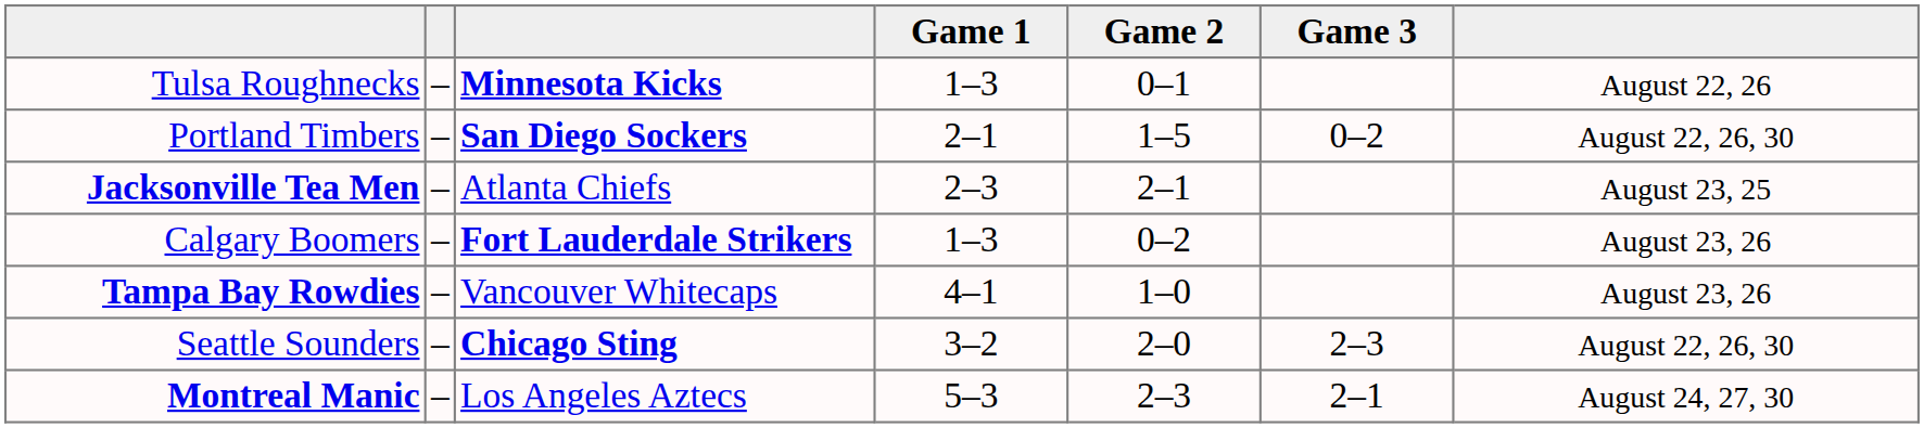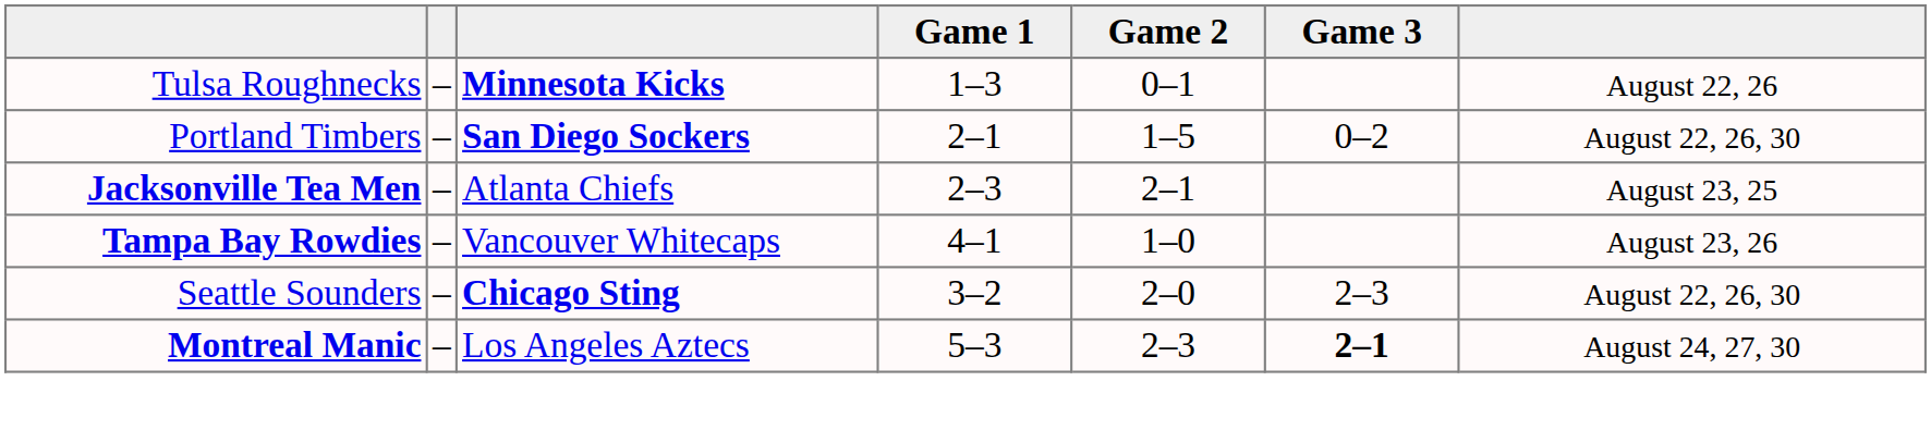 <table style=border-collapse:collapse border=1 cellspacing=0 cellpadding=2>
 <tr align=center bgcolor=#efefef>
 <th width=180></th>
 <th width=5></th>
 <th width=180></th>
 <th width=80>Game 1</th>
 <th width=80>Game 2</th>
 <th width=80>Game 3</th>
 <td width=200></td>
 </tr>
 <tr align=center bgcolor=fffafa>
 <td align=right><a href='#'>Tulsa Roughnecks</a></td>
 <td>–</td>
 <td align=left><strong><a href='#'>Minnesota Kicks</a></strong></td>
 <td>1–3</td>
 <td>0–1</td>
 <td></td>
 <td><small>August 22, 26</small></td>
 </tr>
 <tr align=center bgcolor=fffafa>
 <td align=right><a href='#'>Portland Timbers</a></td>
 <td>–</td>
 <td align=left><strong><a href='#'>San Diego Sockers</a></strong></td>
 <td>2–1</td>
 <td>1–5</td>
 <td>0–2</td>
 <td><small>August 22, 26, 30</small></td>
 </tr>
 <tr align=center bgcolor=fffafa>
 <td align=right><strong><a href='#'>Jacksonville Tea Men</a></strong></td>
 <td>–</td>
 <td align=left><a href='#'>Atlanta Chiefs</a></td>
 <td>2–3</td>
 <td>2–1</td>
 <td></td>
 <td><small>August 23, 25</small></td>
 </tr>
 <tr align=center bgcolor=fffafa>
-<td align=right><a href='#'>Calgary Boomers</a></td>
-<td>–</td>
-<td align=left><strong><a href='#'>Fort Lauderdale Strikers</a></strong></td>
-<td>1–3</td>
-<td>0–2</td>
-<td></td>
-<td><small>August 23, 26</small></td>
-</tr>
-<tr align=center bgcolor=fffafa>
 <td align=right><strong><a href='#'>Tampa Bay Rowdies</a></strong></td>
 <td>–</td>
 <td align=left><a href='#'>Vancouver Whitecaps</a></td>
 <td>4–1</td>
 <td>1–0</td>
 <td></td>
 <td><small>August 23, 26</small></td>
 </tr>
 <tr align=center bgcolor=fffafa>
 <td align=right><a href='#'>Seattle Sounders</a></td>
 <td>–</td>
 <td align=left><strong><a href='#'>Chicago Sting</a></strong></td>
 <td>3–2</td>
 <td>2–0</td>
 <td>2–3</td>
 <td><small>August 22, 26, 30</small></td>
 </tr>
 <tr align=center bgcolor=fffafa>
 <td align=right><strong><a href='#'>Montreal Manic</a></strong></td>
 <td>–</td>
 <td align=left><a href='#'>Los Angeles Aztecs</a></td>
 <td>5–3</td>
 <td>2–3</td>
-<td>2–1</td>
+<td><strong>2–1</strong></td>
 <td><small>August 24, 27, 30</small></td>
 </tr>
 </table>
